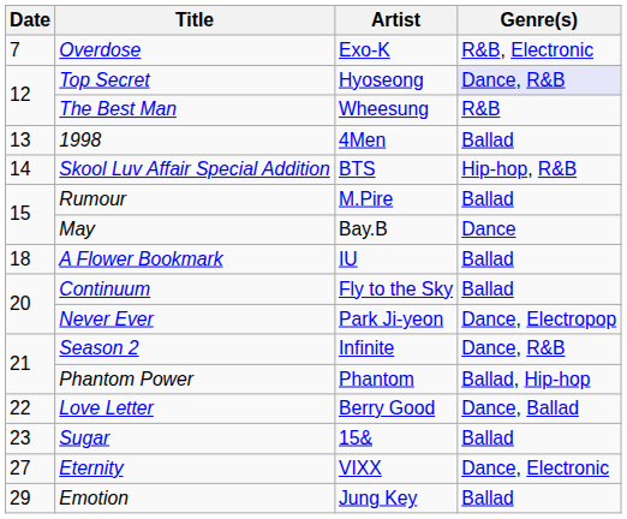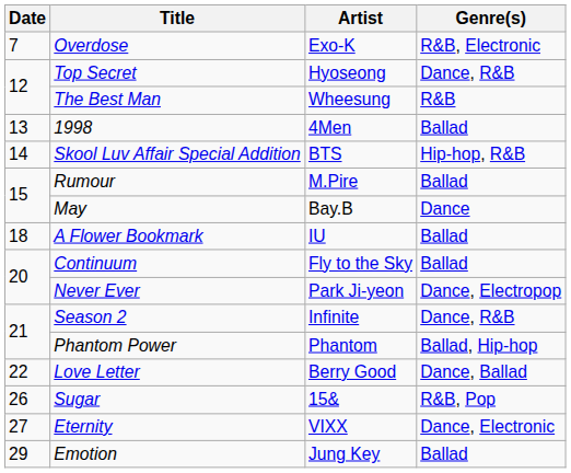 <table class="wikitable" style="text-align: left;">
 <tr>
 <th>Date</th>
 <th>Title</th>
 <th>Artist</th>
 <th>Genre(s)</th>
 </tr>
 <tr>
 <td>7</td>
 <td><em><a href='#'>Overdose</a></em></td>
 <td><a href='#'>Exo-K</a></td>
 <td><a href='#'>R&B</a>, <a href='#'>Electronic</a></td>
 </tr>
 <tr>
 <td rowspan="2">12</td>
 <td><em><a href='#'>Top Secret</a></em></td>
 <td><a href='#'>Hyoseong</a></td>
-<td style="background: lavender;"><a href='#'>Dance</a>, <a href='#'>R&B</a></td>
+<td><a href='#'>Dance</a>, <a href='#'>R&B</a></td>
 </tr>
 <tr>
 <td><em><a href='#'>The Best Man</a></em></td>
 <td><a href='#'>Wheesung</a></td>
 <td><a href='#'>R&B</a></td>
 </tr>
 <tr>
 <td>13</td>
 <td><em>1998</em></td>
 <td><a href='#'>4Men</a></td>
 <td><a href='#'>Ballad</a></td>
 </tr>
 <tr>
 <td rowspan="1">14</td>
 <td><em><a href='#'>Skool Luv Affair Special Addition</a></em></td>
 <td><a href='#'>BTS</a></td>
 <td><a href='#'>Hip-hop</a>, <a href='#'>R&B</a></td>
 </tr>
 <tr>
 <td rowspan="2">15</td>
 <td><em>Rumour </em></td>
 <td><a href='#'>M.Pire</a></td>
 <td><a href='#'>Ballad</a></td>
 </tr>
 <tr>
 <td><em>May</em></td>
 <td>Bay.B</td>
 <td><a href='#'>Dance</a></td>
 </tr>
 <tr>
 <td rowspan="1">18</td>
 <td><em><a href='#'>A Flower Bookmark</a></em></td>
 <td><a href='#'>IU</a></td>
 <td><a href='#'>Ballad</a></td>
 </tr>
 <tr>
 <td rowspan="2">20</td>
 <td><em><a href='#'>Continuum</a></em></td>
 <td><a href='#'>Fly to the Sky</a></td>
 <td><a href='#'>Ballad</a></td>
 </tr>
 <tr>
 <td><em><a href='#'>Never Ever</a></em></td>
 <td><a href='#'>Park Ji-yeon</a></td>
 <td><a href='#'>Dance</a>, <a href='#'>Electropop</a></td>
 </tr>
 <tr>
 <td rowspan="2">21</td>
 <td><em><a href='#'>Season 2</a></em></td>
 <td><a href='#'>Infinite</a></td>
 <td><a href='#'>Dance</a>, <a href='#'>R&B</a></td>
 </tr>
 <tr>
 <td><em>Phantom Power</em></td>
 <td><a href='#'>Phantom</a></td>
 <td><a href='#'>Ballad</a>, <a href='#'>Hip-hop</a></td>
 </tr>
 <tr>
 <td>22</td>
 <td><em><a href='#'>Love Letter</a></em></td>
 <td><a href='#'>Berry Good</a></td>
 <td><a href='#'>Dance</a>, <a href='#'>Ballad</a></td>
 </tr>
 <tr>
-<td>23</td>
+<td>26</td>
 <td><em><a href='#'>Sugar</a></em></td>
 <td><a href='#'>15&</a></td>
-<td><a href='#'>Ballad</a></td>
+<td><a href='#'>R&B</a>, <a href='#'>Pop</a></td>
 </tr>
 <tr>
 <td>27</td>
 <td><em><a href='#'>Eternity</a></em></td>
 <td><a href='#'>VIXX</a></td>
 <td><a href='#'>Dance</a>, <a href='#'>Electronic</a></td>
 </tr>
 <tr>
 <td>29</td>
 <td><em>Emotion</em></td>
 <td><a href='#'>Jung Key</a></td>
 <td><a href='#'>Ballad</a></td>
 </tr>
 </table>
